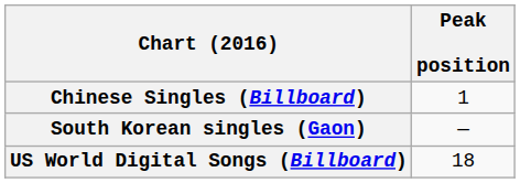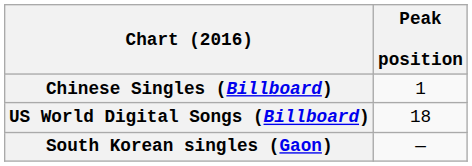 <table class="wikitable plainrowheaders" style="text-align:center">
 <tr>
 <th scope="col">Chart (2016)</th>
 <th scope="col">Peak<br><br>position</th>
 </tr>
 <tr>
 <th scope="row">Chinese Singles (<a href='#'><em>Billboard</em></a>)</th>
 <td>1</td>
 </tr>
 <tr>
+<th scope="row">US World Digital Songs  (<a href='#'><em>Billboard</em></a>)</th>
+<td>18</td>
+</tr>
+<tr>
 <th scope="row">South Korean singles (<a href='#'>Gaon</a>)</th>
 <td>—</td>
 </tr>
-<tr>
-<th scope="row">US World Digital Songs  (<a href='#'><em>Billboard</em></a>)</th>
-<td>18</td>
-</tr>
 </table>
